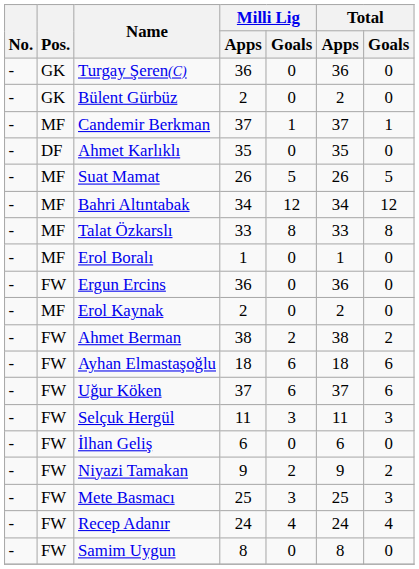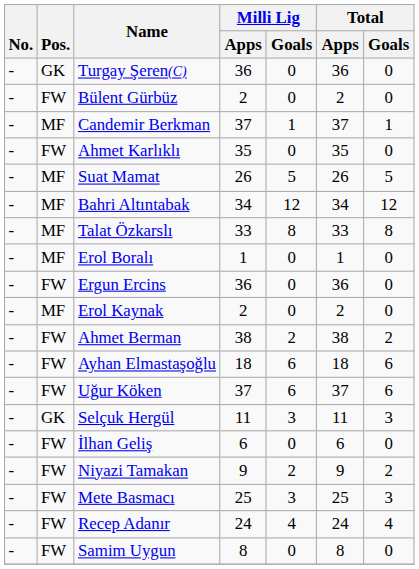 <table class="wikitable" style="text-align:center">
 <tr>
 <th rowspan="2" valign="bottom">No.</th>
 <th rowspan="2" valign="bottom">Pos.</th>
 <th rowspan="2">Name</th>
 <th colspan="2" width="85"><a href='#'>Milli Lig</a></th>
 <th colspan="2" width="85">Total</th>
 </tr>
 <tr>
 <th>Apps</th>
 <th>Goals</th>
 <th>Apps</th>
 <th>Goals</th>
 </tr>
 <tr>
 <td align="left">-</td>
 <td align="left">GK</td>
 <td align="left"> <a href='#'>Turgay Şeren</a><small><em><a href='#'>(C)</a></em></small></td>
 <td>36</td>
 <td>0</td>
 <td>36</td>
 <td>0</td>
 </tr>
 <tr>
 <td align="left">-</td>
-<td align="left">GK</td>
+<td align="left">FW</td>
 <td align="left"> <a href='#'>Bülent Gürbüz</a></td>
 <td>2</td>
 <td>0</td>
 <td>2</td>
 <td>0</td>
 </tr>
 <tr>
 <td align="left">-</td>
 <td align="left">MF</td>
 <td align="left"> <a href='#'>Candemir Berkman</a></td>
 <td>37</td>
 <td>1</td>
 <td>37</td>
 <td>1</td>
 </tr>
 <tr>
 <td align="left">-</td>
-<td align="left">DF</td>
+<td align="left">FW</td>
 <td align="left"> <a href='#'>Ahmet Karlıklı</a></td>
 <td>35</td>
 <td>0</td>
 <td>35</td>
 <td>0</td>
 </tr>
 <tr>
 <td align="left">-</td>
 <td align="left">MF</td>
 <td align="left"> <a href='#'>Suat Mamat</a></td>
 <td>26</td>
 <td>5</td>
 <td>26</td>
 <td>5</td>
 </tr>
 <tr>
 <td align="left">-</td>
 <td align="left">MF</td>
 <td align="left"> <a href='#'>Bahri Altıntabak</a></td>
 <td>34</td>
 <td>12</td>
 <td>34</td>
 <td>12</td>
 </tr>
 <tr>
 <td align="left">-</td>
 <td align="left">MF</td>
 <td align="left"> <a href='#'>Talat Özkarslı</a></td>
 <td>33</td>
 <td>8</td>
 <td>33</td>
 <td>8</td>
 </tr>
 <tr>
 <td align="left">-</td>
 <td align="left">MF</td>
 <td align="left"> <a href='#'>Erol Boralı</a></td>
 <td>1</td>
 <td>0</td>
 <td>1</td>
 <td>0</td>
 </tr>
 <tr>
 <td align="left">-</td>
 <td align="left">FW</td>
 <td align="left"> <a href='#'>Ergun Ercins</a></td>
 <td>36</td>
 <td>0</td>
 <td>36</td>
 <td>0</td>
 </tr>
 <tr>
 <td align="left">-</td>
 <td align="left">MF</td>
 <td align="left"> <a href='#'>Erol Kaynak</a></td>
 <td>2</td>
 <td>0</td>
 <td>2</td>
 <td>0</td>
 </tr>
 <tr>
 <td align="left">-</td>
 <td align="left">FW</td>
 <td align="left"> <a href='#'>Ahmet Berman</a></td>
 <td>38</td>
 <td>2</td>
 <td>38</td>
 <td>2</td>
 </tr>
 <tr>
 <td align="left">-</td>
 <td align="left">FW</td>
 <td align="left"> <a href='#'>Ayhan Elmastaşoğlu</a></td>
 <td>18</td>
 <td>6</td>
 <td>18</td>
 <td>6</td>
 </tr>
 <tr>
 <td align="left">-</td>
 <td align="left">FW</td>
 <td align="left"> <a href='#'>Uğur Köken</a></td>
 <td>37</td>
 <td>6</td>
 <td>37</td>
 <td>6</td>
 </tr>
 <tr>
 <td align="left">-</td>
-<td align="left">FW</td>
+<td align="left">GK</td>
 <td align="left"> <a href='#'>Selçuk Hergül</a></td>
 <td>11</td>
 <td>3</td>
 <td>11</td>
 <td>3</td>
 </tr>
 <tr>
 <td align="left">-</td>
 <td align="left">FW</td>
 <td align="left"> <a href='#'>İlhan Geliş</a></td>
 <td>6</td>
 <td>0</td>
 <td>6</td>
 <td>0</td>
 </tr>
 <tr>
 <td align="left">-</td>
 <td align="left">FW</td>
 <td align="left"> <a href='#'>Niyazi Tamakan</a></td>
 <td>9</td>
 <td>2</td>
 <td>9</td>
 <td>2</td>
 </tr>
 <tr>
 <td align="left">-</td>
 <td align="left">FW</td>
 <td align="left"> <a href='#'>Mete Basmacı</a></td>
 <td>25</td>
 <td>3</td>
 <td>25</td>
 <td>3</td>
 </tr>
 <tr>
 <td align="left">-</td>
 <td align="left">FW</td>
 <td align="left"> <a href='#'>Recep Adanır</a></td>
 <td>24</td>
 <td>4</td>
 <td>24</td>
 <td>4</td>
 </tr>
 <tr>
 <td align="left">-</td>
 <td align="left">FW</td>
 <td align="left"> <a href='#'>Samim Uygun</a></td>
 <td>8</td>
 <td>0</td>
 <td>8</td>
 <td>0</td>
 </tr>
 <tr>
 </tr>
 </table>
